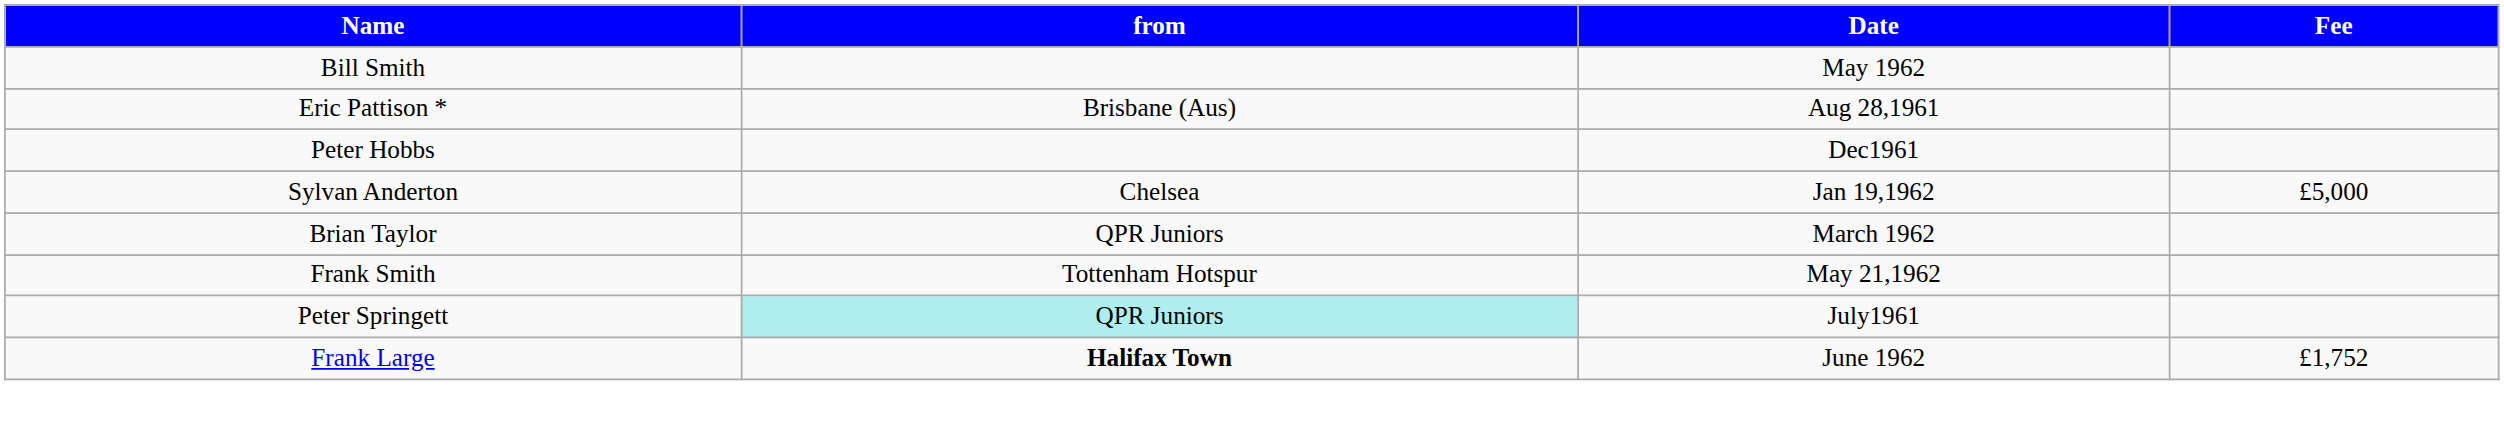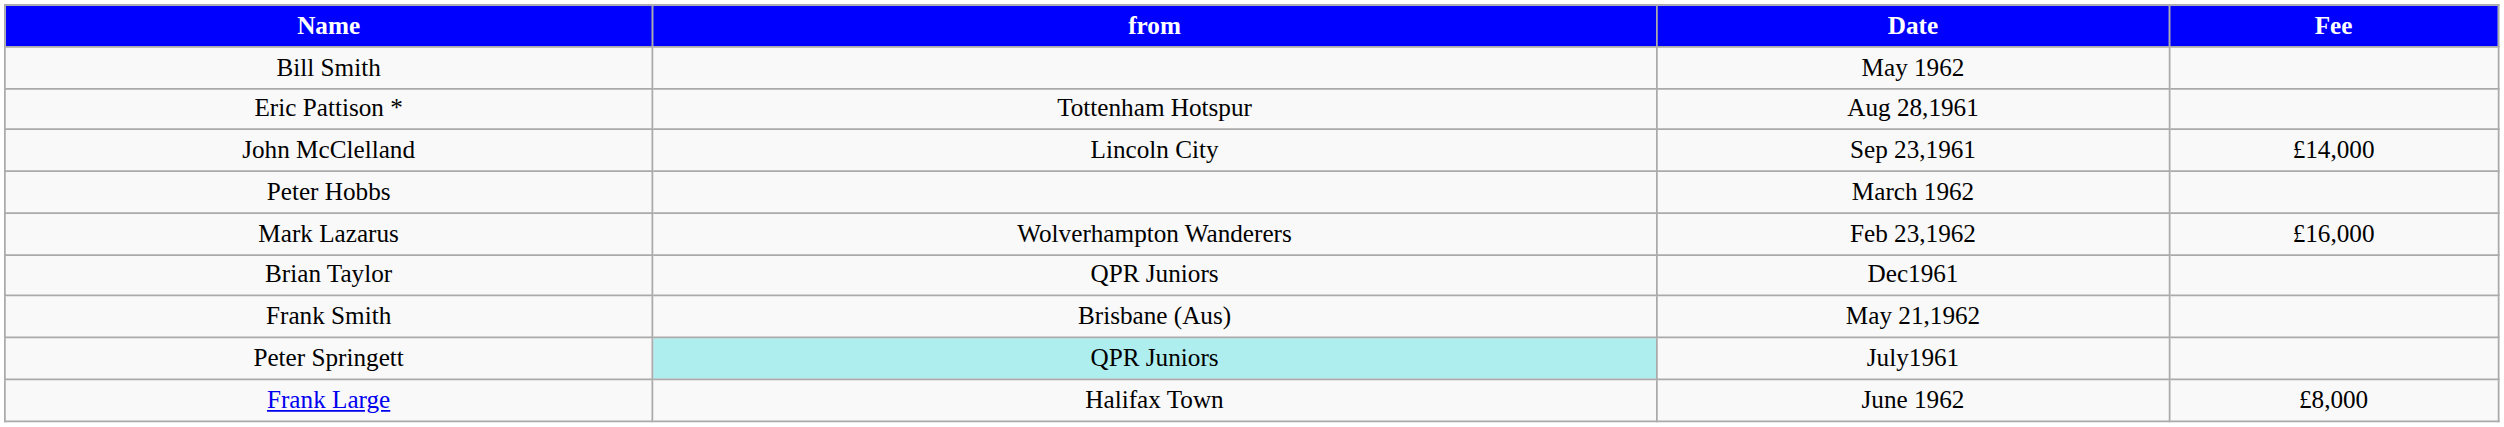 <table class="wikitable" style="text-align:center; font-size:90%; width:90%;">
 <tr>
 <th style="background:#0000FF; color:#FFFFFF; text-align:center;"><strong>Name</strong></th>
 <th style="background:#0000FF; color:#FFFFFF; text-align:center;">from</th>
 <th style="background:#0000FF; color:#FFFFFF; text-align:center;">Date</th>
 <th style="background:#0000FF; color:#FFFFFF; text-align:center;">Fee</th>
 </tr>
 <tr>
 <td>Bill Smith</td>
 <td></td>
 <td>May 1962</td>
 <td></td>
 </tr>
 <tr>
 <td>Eric Pattison *</td>
-<td>Brisbane (Aus)</td>
+<td>Tottenham Hotspur</td>
 <td>Aug 28,1961</td>
 <td></td>
 </tr>
 <tr>
+<td>John McClelland</td>
+<td>Lincoln City</td>
+<td>Sep 23,1961</td>
+<td>£14,000</td>
+</tr>
+<tr>
 <td>Peter Hobbs</td>
 <td></td>
+<td>March 1962</td>
+<td></td>
+</tr>
+<tr>
+<td>Mark Lazarus</td>
+<td>Wolverhampton Wanderers</td>
+<td>Feb 23,1962</td>
+<td>£16,000</td>
+</tr>
+<tr>
+<td>Brian Taylor</td>
+<td>QPR Juniors</td>
 <td>Dec1961</td>
 <td></td>
 </tr>
 <tr>
-<td>Sylvan Anderton</td>
-<td>Chelsea</td>
-<td>Jan 19,1962</td>
-<td>£5,000</td>
-</tr>
-<tr>
-<td>Brian Taylor</td>
-<td>QPR Juniors</td>
-<td>March 1962</td>
-<td></td>
-</tr>
-<tr>
 <td>Frank Smith</td>
-<td>Tottenham Hotspur</td>
+<td>Brisbane (Aus)</td>
 <td>May 21,1962</td>
 <td></td>
 </tr>
 <tr>
 <td>Peter Springett</td>
 <td style="background: paleturquoise;">QPR Juniors</td>
 <td>July1961</td>
 <td></td>
 </tr>
 <tr>
 <td><a href='#'>Frank Large</a></td>
-<td><strong>Halifax Town</strong></td>
+<td>Halifax Town</td>
 <td>June 1962</td>
-<td>£1,752</td>
+<td>£8,000</td>
 </tr>
 </table>
